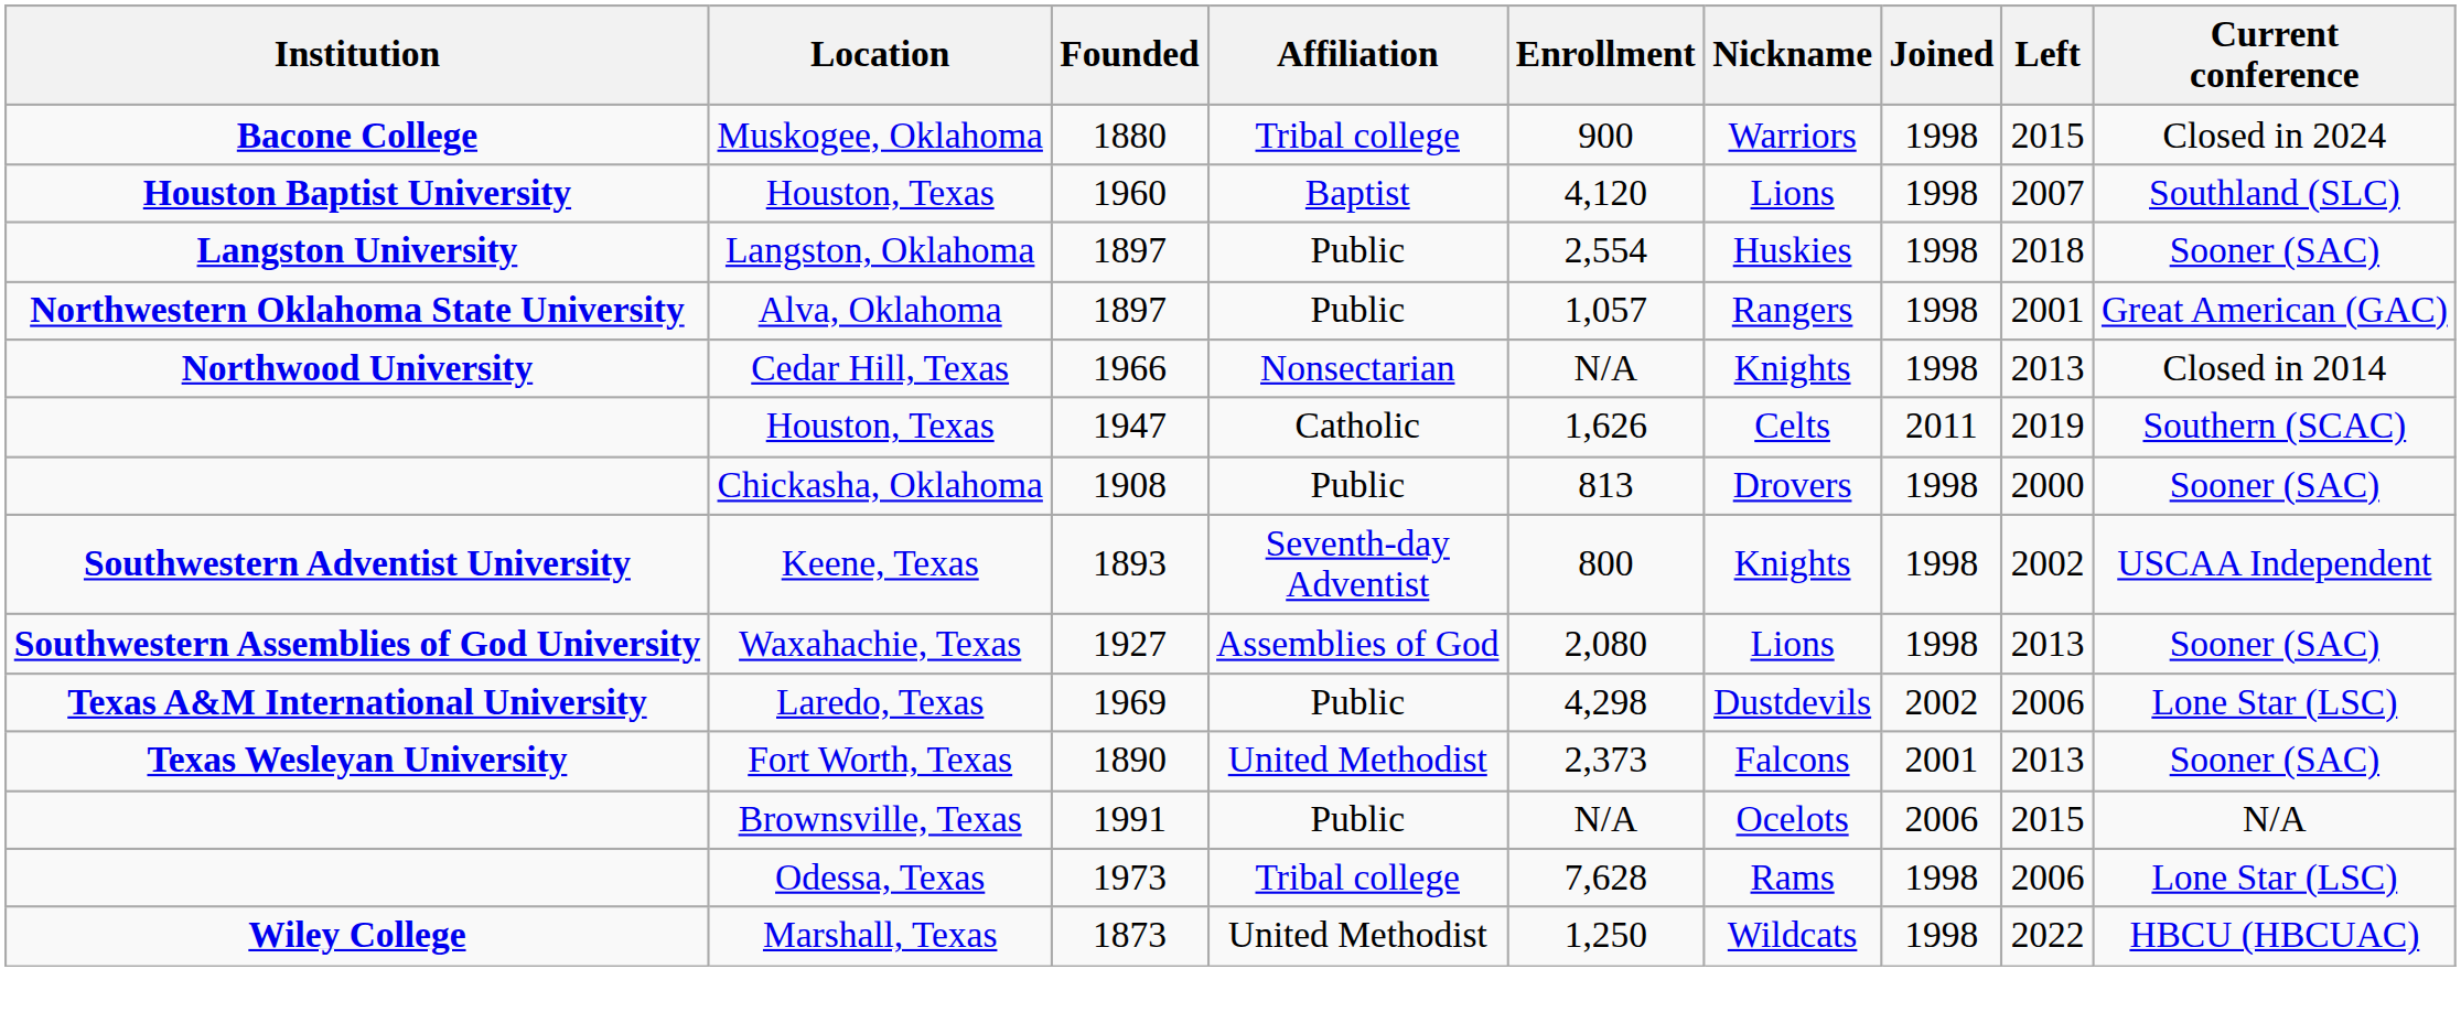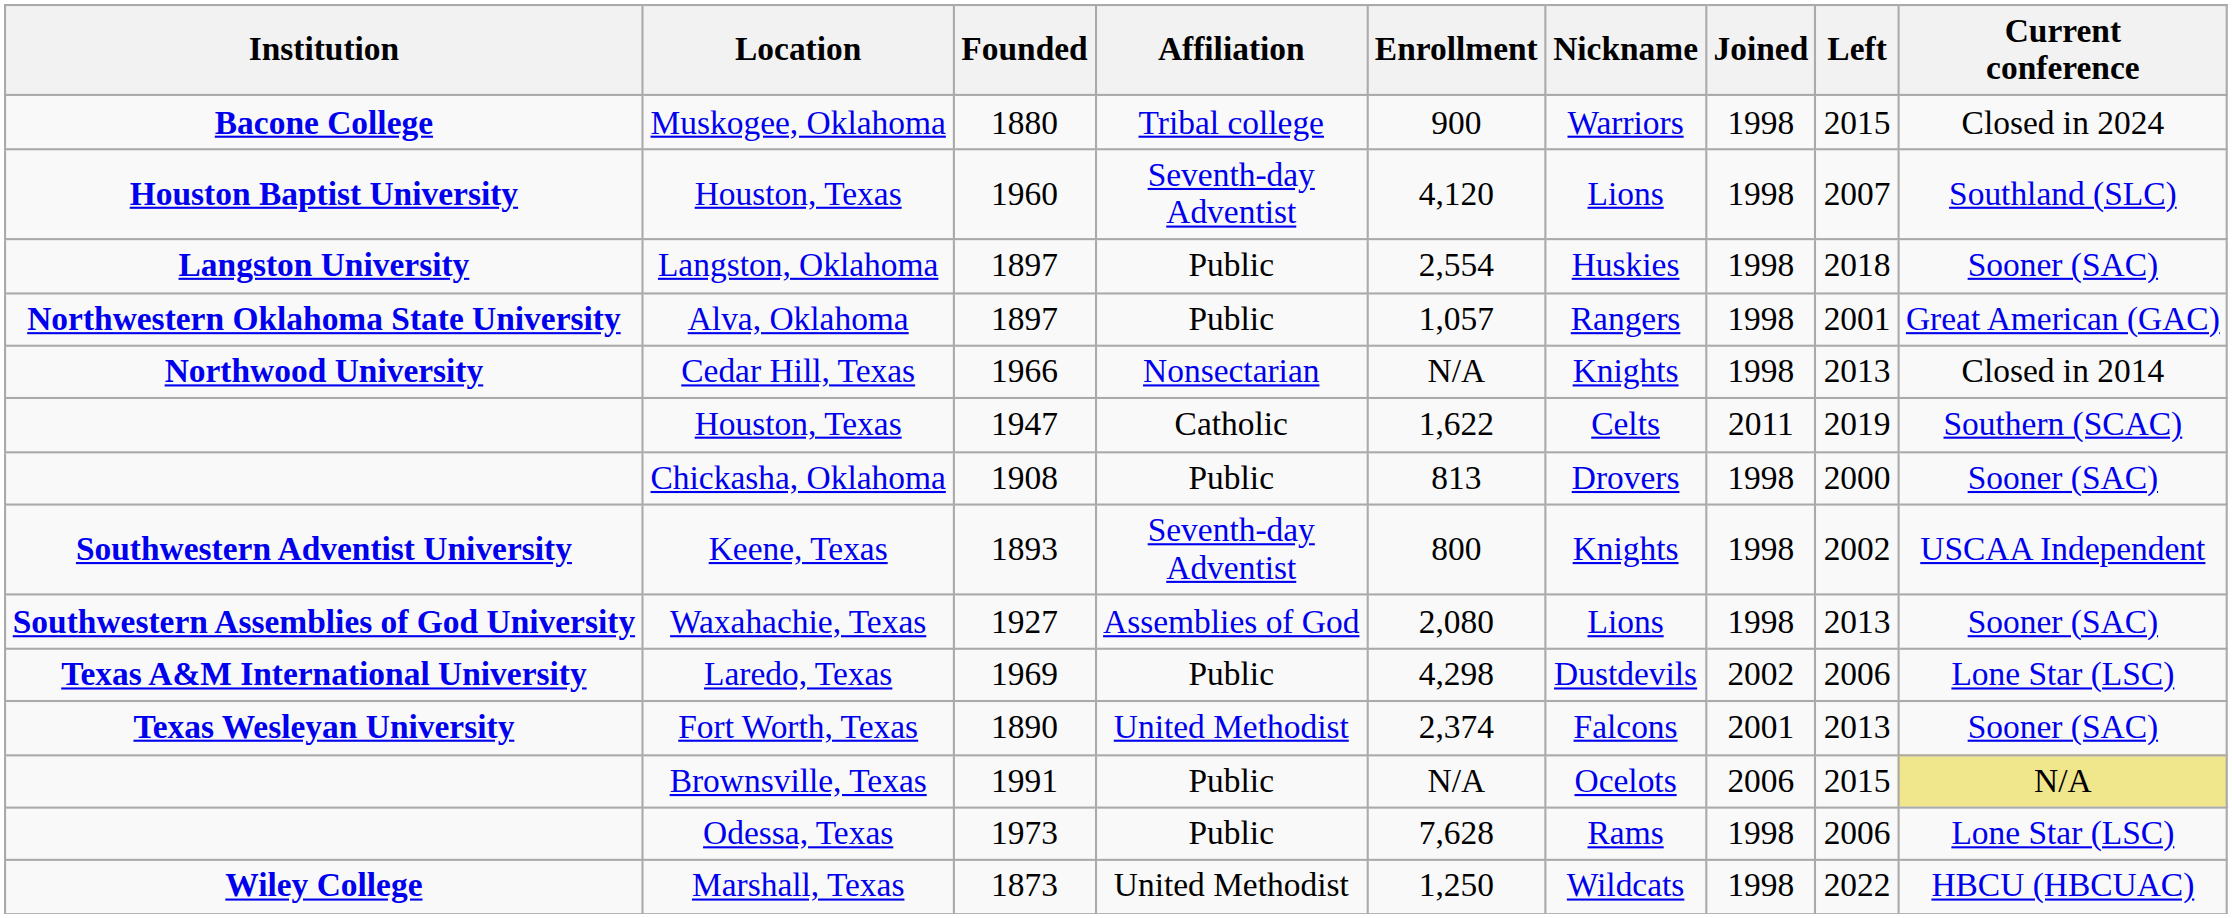 <table class="wikitable sortable" style="text-align:center">
 <tr>
 <th>Institution</th>
 <th>Location</th>
 <th>Founded</th>
 <th>Affiliation</th>
 <th>Enrollment</th>
 <th>Nickname</th>
 <th>Joined</th>
 <th>Left</th>
 <th>Current<br>conference</th>
 </tr>
 <tr>
 <td><strong><a href='#'>Bacone College</a></strong></td>
 <td><a href='#'>Muskogee, Oklahoma</a></td>
 <td>1880</td>
 <td><a href='#'>Tribal college</a></td>
 <td>900</td>
 <td><a href='#'>Warriors</a></td>
 <td>1998</td>
 <td>2015</td>
 <td>Closed in 2024</td>
 </tr>
 <tr>
 <td><strong><a href='#'>Houston Baptist University</a></strong></td>
 <td><a href='#'>Houston, Texas</a></td>
 <td>1960</td>
-<td><a href='#'>Baptist</a></td>
+<td><a href='#'>Seventh-day<br>Adventist</a></td>
 <td>4,120</td>
 <td><a href='#'>Lions</a></td>
 <td>1998</td>
 <td>2007</td>
 <td><a href='#'>Southland (SLC)</a></td>
 </tr>
 <tr>
 <td><strong><a href='#'>Langston University</a></strong></td>
 <td><a href='#'>Langston, Oklahoma</a></td>
 <td>1897</td>
 <td>Public</td>
 <td>2,554</td>
 <td><a href='#'>Huskies</a></td>
 <td>1998</td>
 <td>2018</td>
 <td><a href='#'>Sooner (SAC)</a></td>
 </tr>
 <tr>
 <td><strong><a href='#'>Northwestern Oklahoma State University</a></strong></td>
 <td><a href='#'>Alva, Oklahoma</a></td>
 <td>1897</td>
 <td>Public</td>
 <td>1,057</td>
 <td><a href='#'>Rangers</a></td>
 <td>1998</td>
 <td>2001</td>
 <td nowrap><a href='#'>Great American (GAC)</a></td>
 </tr>
 <tr>
 <td><strong><a href='#'>Northwood University</a></strong></td>
 <td><a href='#'>Cedar Hill, Texas</a></td>
 <td>1966</td>
 <td><a href='#'>Nonsectarian</a></td>
 <td>N/A</td>
 <td><a href='#'>Knights</a></td>
 <td>1998</td>
 <td>2013</td>
 <td>Closed in 2014</td>
 </tr>
 <tr>
 <td></td>
 <td><a href='#'>Houston, Texas</a></td>
 <td>1947</td>
 <td>Catholic<br></td>
-<td>1,626</td>
+<td>1,622</td>
 <td><a href='#'>Celts</a></td>
 <td>2011</td>
 <td>2019</td>
 <td><a href='#'>Southern (SCAC)</a></td>
 </tr>
 <tr>
 <td></td>
 <td><a href='#'>Chickasha, Oklahoma</a></td>
 <td>1908</td>
 <td>Public</td>
 <td>813</td>
 <td><a href='#'>Drovers</a></td>
 <td>1998</td>
 <td>2000</td>
 <td><a href='#'>Sooner (SAC)</a></td>
 </tr>
 <tr>
 <td><strong><a href='#'>Southwestern Adventist University</a></strong></td>
 <td><a href='#'>Keene, Texas</a></td>
 <td>1893</td>
 <td><a href='#'>Seventh-day<br>Adventist</a></td>
 <td>800</td>
 <td><a href='#'>Knights</a></td>
 <td>1998</td>
 <td>2002</td>
 <td><a href='#'>USCAA Independent</a></td>
 </tr>
 <tr>
 <td><strong><a href='#'>Southwestern Assemblies of God University</a></strong></td>
 <td><a href='#'>Waxahachie, Texas</a></td>
 <td>1927</td>
 <td><a href='#'>Assemblies of God</a></td>
 <td>2,080</td>
 <td><a href='#'>Lions</a></td>
 <td>1998</td>
 <td>2013</td>
 <td><a href='#'>Sooner (SAC)</a></td>
 </tr>
 <tr>
 <td><strong><a href='#'>Texas A&M International University</a></strong></td>
 <td><a href='#'>Laredo, Texas</a></td>
 <td>1969</td>
 <td>Public</td>
 <td>4,298</td>
 <td><a href='#'>Dustdevils</a></td>
 <td>2002</td>
 <td>2006</td>
 <td><a href='#'>Lone Star (LSC)</a></td>
 </tr>
 <tr>
 <td><strong><a href='#'>Texas Wesleyan University</a></strong></td>
 <td><a href='#'>Fort Worth, Texas</a></td>
 <td>1890</td>
 <td><a href='#'>United Methodist</a></td>
-<td>2,373</td>
+<td>2,374</td>
 <td><a href='#'>Falcons</a></td>
 <td>2001</td>
 <td>2013</td>
 <td><a href='#'>Sooner (SAC)</a></td>
 </tr>
 <tr>
 <td></td>
 <td><a href='#'>Brownsville, Texas</a></td>
 <td>1991</td>
 <td>Public</td>
 <td>N/A</td>
 <td><a href='#'>Ocelots</a></td>
 <td>2006</td>
 <td>2015</td>
-<td nowrap>N/A</td>
+<td nowrap style="background: khaki;">N/A</td>
 </tr>
 <tr>
 <td></td>
 <td><a href='#'>Odessa, Texas</a></td>
 <td>1973</td>
-<td><a href='#'>Tribal college</a></td>
+<td>Public</td>
 <td>7,628</td>
 <td><a href='#'>Rams</a></td>
 <td>1998</td>
 <td>2006</td>
 <td><a href='#'>Lone Star (LSC)</a></td>
 </tr>
 <tr>
 <td><strong><a href='#'>Wiley College</a></strong></td>
 <td><a href='#'>Marshall, Texas</a></td>
 <td>1873</td>
 <td>United Methodist</td>
 <td>1,250</td>
 <td><a href='#'>Wildcats</a></td>
 <td>1998</td>
 <td>2022</td>
 <td><a href='#'>HBCU (HBCUAC)</a></td>
 </tr>
 </table>
